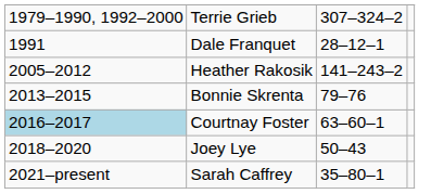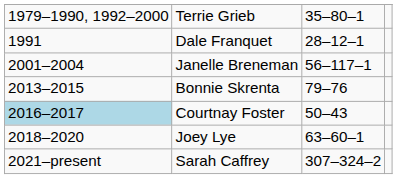 <table class="wikitable">
 <tr style="text-align:center;">
 </tr>
 <tr>
 <td>1979–1990, 1992–2000</td>
 <td>Terrie Grieb</td>
-<td>307–324–2</td>
+<td>35–80–1</td>
 <td></td>
 </tr>
 <tr>
 <td>1991</td>
 <td>Dale Franquet</td>
 <td>28–12–1</td>
 <td></td>
 </tr>
 <tr>
-<td>2005–2012</td>
-<td>Heather Rakosik</td>
-<td>141–243–2</td>
+<td>2001–2004</td>
+<td>Janelle Breneman</td>
+<td>56–117–1</td>
 <td></td>
 </tr>
 <tr>
 <td>2013–2015</td>
 <td>Bonnie Skrenta</td>
 <td>79–76</td>
 <td></td>
 </tr>
 <tr>
 <td style="background: lightblue;">2016–2017</td>
 <td>Courtnay Foster</td>
-<td>63–60–1</td>
+<td>50–43</td>
 <td></td>
 </tr>
 <tr>
 <td>2018–2020</td>
 <td>Joey Lye</td>
-<td>50–43</td>
+<td>63–60–1</td>
 <td></td>
 </tr>
 <tr>
 <td>2021–present</td>
 <td>Sarah Caffrey</td>
-<td>35–80–1</td>
+<td>307–324–2</td>
 <td></td>
 </tr>
 </table>
